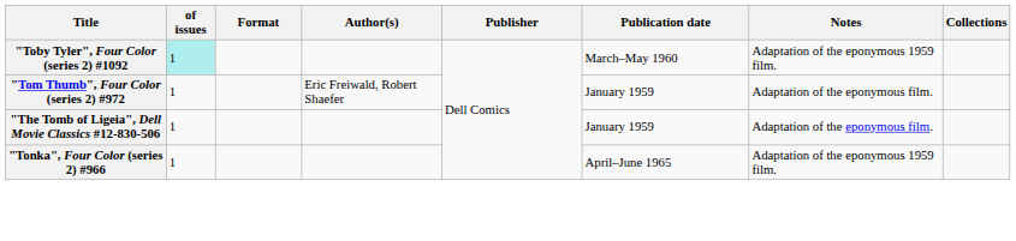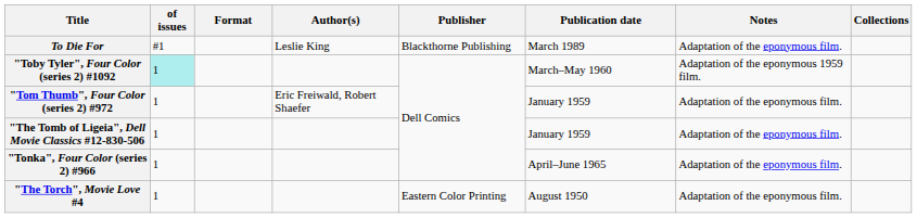 <table class="wikitable">
 <tr>
 <th>Title</th>
 <th style="width:40pt"> of issues</th>
 <th style="width:75pt">Format</th>
 <th style="width:125pt">Author(s)</th>
 <th style="width:125pt">Publisher</th>
 <th style="width:150pt">Publication date</th>
 <th style="width:175pt">Notes</th>
 <th>Collections</th>
+</tr>
+<tr>
+<th><em>To Die For</em></th>
+<td>#1</td>
+<td></td>
+<td>Leslie King</td>
+<td>Blackthorne Publishing</td>
+<td>March 1989</td>
+<td>Adaptation of the <a href='#'>eponymous film</a>.</td>
+<td></td>
 </tr>
 <tr>
 <th>"Toby Tyler", <em>Four Color</em> (series 2) #1092</th>
 <td style="background: paleturquoise;">1</td>
 <td></td>
 <td></td>
 <td rowspan="4">Dell Comics</td>
 <td>March–May 1960</td>
 <td>Adaptation of the eponymous 1959 film.</td>
 <td></td>
 </tr>
 <tr>
 <th>"<a href='#'>Tom Thumb</a>", <em>Four Color</em> (series 2) #972</th>
 <td>1</td>
 <td></td>
 <td>Eric Freiwald, Robert Shaefer</td>
 <td>January 1959</td>
 <td>Adaptation of the eponymous film.</td>
 <td></td>
 </tr>
 <tr>
 <th>"The Tomb of Ligeia", <em>Dell Movie Classics</em> #12-830-506</th>
 <td>1</td>
 <td></td>
 <td></td>
 <td>January 1959</td>
 <td>Adaptation of the <a href='#'>eponymous film</a>.</td>
 <td></td>
 </tr>
 <tr>
 <th>"Tonka", <em>Four Color</em> (series 2) #966</th>
 <td>1</td>
 <td></td>
 <td></td>
 <td>April–June 1965</td>
-<td>Adaptation of the eponymous 1959 film.</td>
+<td>Adaptation of the <a href='#'>eponymous film</a>.</td>
+<td></td>
+</tr>
+<tr>
+<th>"<a href='#'>The Torch</a>", <em>Movie Love</em> #4</th>
+<td>1</td>
+<td></td>
+<td></td>
+<td>Eastern Color Printing</td>
+<td>August 1950</td>
+<td>Adaptation of the eponymous film.</td>
 <td></td>
 </tr>
 </table>
